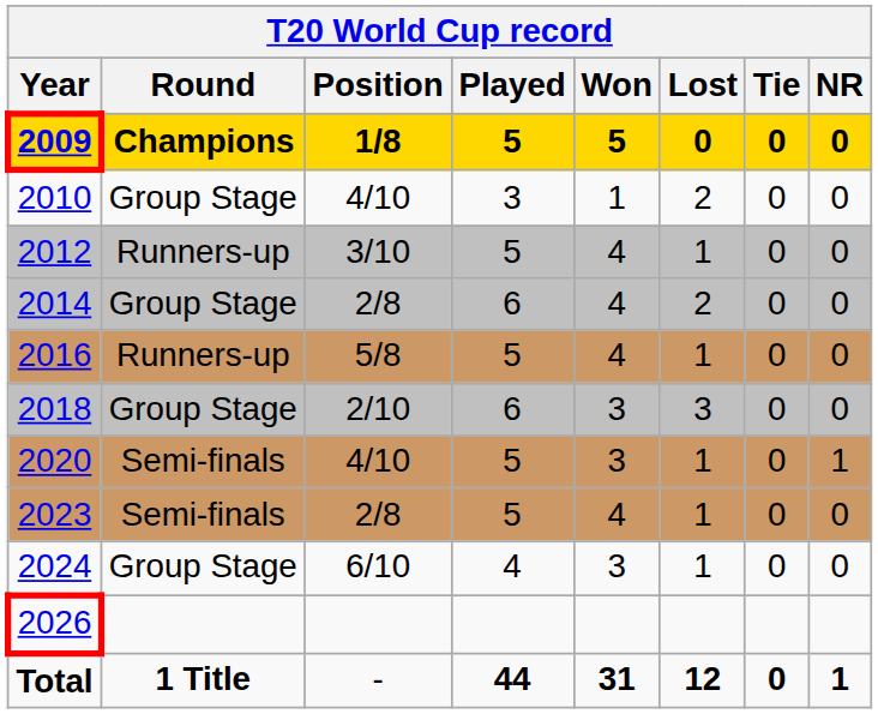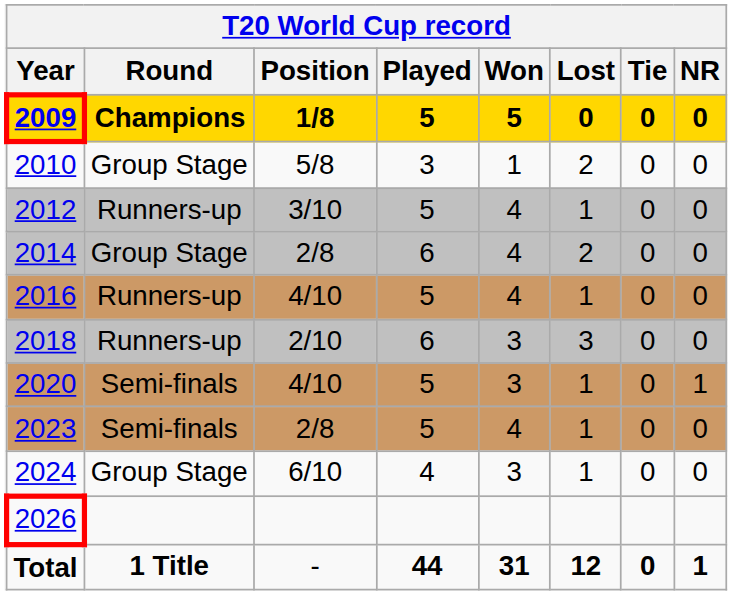 <table class="wikitable" style="text-align: center; width=900px;">
 <tr>
 <th colspan=8><a href='#'>T20 World Cup record</a></th>
 </tr>
 <tr>
 <th>Year</th>
 <th>Round</th>
 <th>Position</th>
 <th>Played</th>
 <th>Won</th>
 <th>Lost</th>
 <th>Tie</th>
 <th>NR</th>
 </tr>
 <tr style="background:gold;">
 <td style="border: 3px solid red"> <strong><a href='#'>2009</a> </strong></td>
 <td><strong>Champions</strong></td>
 <td><strong>1/8</strong></td>
 <td><strong>5</strong></td>
 <td><strong>5</strong></td>
 <td><strong>0</strong></td>
 <td><strong>0</strong></td>
 <td><strong>0</strong></td>
 </tr>
 <tr>
 <td> <a href='#'>2010</a></td>
 <td>Group Stage</td>
-<td>4/10</td>
+<td>5/8</td>
 <td>3</td>
 <td>1</td>
 <td>2</td>
 <td>0</td>
 <td>0</td>
 </tr>
 <tr style="background:silver;">
 <td> <a href='#'>2012</a></td>
 <td>Runners-up</td>
 <td>3/10</td>
 <td>5</td>
 <td>4</td>
 <td>1</td>
 <td>0</td>
 <td>0</td>
 </tr>
 <tr style="background:silver;">
 <td> <a href='#'>2014</a></td>
 <td>Group Stage</td>
 <td>2/8</td>
 <td>6</td>
 <td>4</td>
 <td>2</td>
 <td>0</td>
 <td>0</td>
 </tr>
 <tr style="background:#cc9966">
 <td> <a href='#'>2016</a></td>
 <td>Runners-up</td>
-<td>5/8</td>
+<td>4/10</td>
 <td>5</td>
 <td>4</td>
 <td>1</td>
 <td>0</td>
 <td>0</td>
 </tr>
 <tr style="background:silver;">
 <td> <a href='#'>2018</a></td>
-<td>Group Stage</td>
+<td>Runners-up</td>
 <td>2/10</td>
 <td>6</td>
 <td>3</td>
 <td>3</td>
 <td>0</td>
 <td>0</td>
 </tr>
 <tr style="background:#cc9966">
 <td> <a href='#'>2020</a></td>
 <td>Semi-finals</td>
 <td>4/10</td>
 <td>5</td>
 <td>3</td>
 <td>1</td>
 <td>0</td>
 <td>1</td>
 </tr>
 <tr style="background:#cc9966">
 <td> <a href='#'>2023</a></td>
 <td>Semi-finals</td>
 <td>2/8</td>
 <td>5</td>
 <td>4</td>
 <td>1</td>
 <td>0</td>
 <td>0</td>
 </tr>
 <tr>
 <td> <a href='#'>2024</a></td>
 <td>Group Stage</td>
 <td>6/10</td>
 <td>4</td>
 <td>3</td>
 <td>1</td>
 <td>0</td>
 <td>0</td>
 </tr>
 <tr>
 <td style="border: 3px solid red"> <a href='#'>2026</a></td>
 <td></td>
 <td></td>
 <td></td>
 <td></td>
 <td></td>
 <td></td>
 </tr>
 <tr>
 <td><strong>Total</strong></td>
 <td><strong>1 Title</strong></td>
 <td>-</td>
 <td><strong>44</strong></td>
 <td><strong>31</strong></td>
 <td><strong>12</strong></td>
 <td><strong>0</strong></td>
 <td><strong>1</strong></td>
 </tr>
 </table>
